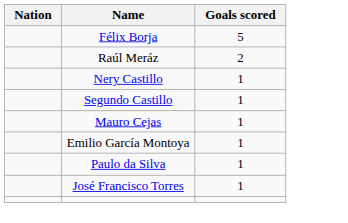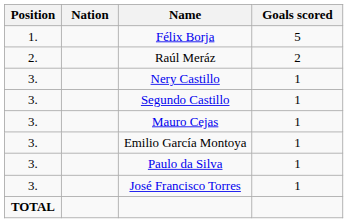 <table class="wikitable" style="font-size: 95%; text-align: center;">
 <tr>
+<th width=60>Position</th>
 <th width=60>Nation</th>
 <th width=150>Name</th>
 <th width=100>Goals scored</th>
 </tr>
 <tr>
+<td>1.</td>
 <td></td>
 <td><a href='#'>Félix Borja</a></td>
 <td>5</td>
 </tr>
 <tr>
+<td>2.</td>
 <td></td>
 <td>Raúl Meráz</td>
 <td>2</td>
 </tr>
 <tr>
+<td>3.</td>
 <td></td>
 <td><a href='#'>Nery Castillo</a></td>
 <td>1</td>
 </tr>
 <tr>
+<td>3.</td>
 <td></td>
 <td><a href='#'>Segundo Castillo</a></td>
 <td>1</td>
 </tr>
 <tr>
+<td>3.</td>
 <td></td>
 <td><a href='#'>Mauro Cejas</a></td>
 <td>1</td>
 </tr>
 <tr>
+<td>3.</td>
 <td></td>
 <td>Emilio García Montoya</td>
 <td>1</td>
 </tr>
 <tr>
+<td>3.</td>
 <td></td>
 <td><a href='#'>Paulo da Silva</a></td>
 <td>1</td>
 </tr>
 <tr>
+<td>3.</td>
 <td></td>
 <td><a href='#'>José Francisco Torres</a></td>
 <td>1</td>
 </tr>
 <tr>
+<td><strong>TOTAL</strong></td>
 <td></td>
 <td></td>
 <td></td>
 </tr>
 </table>
